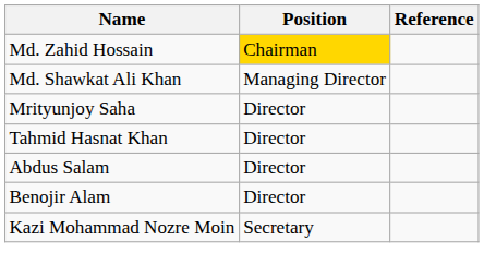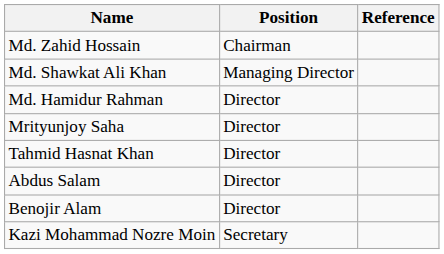 <table class="wikitable">
 <tr>
 <th>Name</th>
 <th>Position</th>
 <th>Reference</th>
 </tr>
 <tr>
 <td>Md. Zahid Hossain</td>
-<td style="background: gold;">Chairman</td>
+<td>Chairman</td>
 <td></td>
 </tr>
 <tr>
 <td>Md. Shawkat Ali Khan</td>
 <td>Managing Director</td>
+<td></td>
+</tr>
+<tr>
+<td>Md. Hamidur Rahman</td>
+<td>Director</td>
 <td></td>
 </tr>
 <tr>
 <td>Mrityunjoy Saha</td>
 <td>Director</td>
 <td></td>
 </tr>
 <tr>
 <td>Tahmid Hasnat Khan</td>
 <td>Director</td>
 <td></td>
 </tr>
 <tr>
 <td>Abdus Salam</td>
 <td>Director</td>
 <td></td>
 </tr>
 <tr>
 <td>Benojir Alam</td>
 <td>Director</td>
 <td></td>
 </tr>
 <tr>
 <td>Kazi Mohammad Nozre Moin</td>
 <td>Secretary</td>
 <td></td>
 </tr>
 </table>
